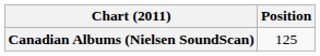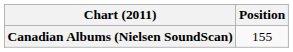 <table class="wikitable plainrowheaders" style="text-align:center">
 <tr>
 <th scope="col">Chart (2011)</th>
 <th scope="col">Position</th>
 </tr>
 <tr>
 <th scope="row">Canadian Albums (Nielsen SoundScan)</th>
-<td>125</td>
+<td>155</td>
 </tr>
 </table>
